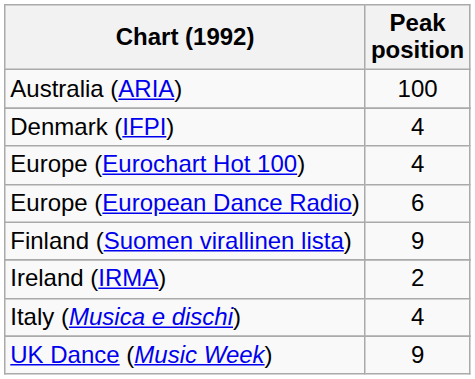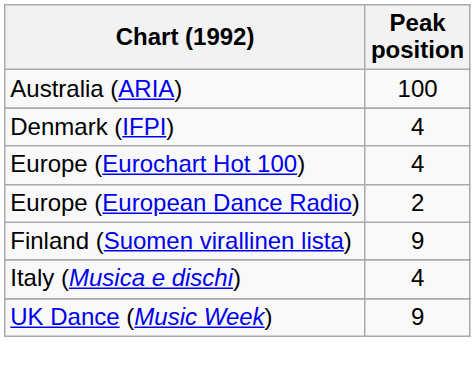 <table class="wikitable sortable">
 <tr>
 <th>Chart (1992)</th>
 <th>Peak<br>position</th>
 </tr>
 <tr>
 <td>Australia (<a href='#'>ARIA</a>)</td>
 <td style="text-align:center;">100</td>
 </tr>
 <tr>
 </tr>
 <tr>
 </tr>
 <tr>
 <td>Denmark (<a href='#'>IFPI</a>)</td>
 <td style="text-align:center;">4</td>
 </tr>
 <tr>
 <td>Europe (<a href='#'>Eurochart Hot 100</a>)</td>
 <td style="text-align:center;">4</td>
 </tr>
 <tr>
 <td>Europe (<a href='#'>European Dance Radio</a>)</td>
-<td style="text-align:center;">6</td>
+<td style="text-align:center;">2</td>
 </tr>
 <tr>
 <td>Finland (<a href='#'>Suomen virallinen lista</a>)</td>
 <td style="text-align:center;">9</td>
 </tr>
 <tr>
-</tr>
-<tr>
-<td>Ireland (<a href='#'>IRMA</a>)</td>
-<td style="text-align:center;">2</td>
 </tr>
 <tr>
 <td>Italy (<em><a href='#'>Musica e dischi</a></em>)</td>
 <td style="text-align:center;">4</td>
 </tr>
 <tr>
 </tr>
 <tr>
 </tr>
 <tr>
 </tr>
 <tr>
 </tr>
 <tr>
 </tr>
 <tr>
 <td><a href='#'>UK Dance</a> (<em><a href='#'>Music Week</a></em>)</td>
 <td style="text-align:center;">9</td>
 </tr>
 </table>
